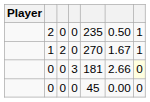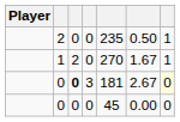 <table class="wikitable sortable" style="text-align:center;">
 <tr>
 <th>Player</th>
 <th></th>
 <th></th>
 <th></th>
 <th></th>
 <th></th>
 <th></th>
 </tr>
 <tr>
 <td style="text-align:left;"></td>
 <td>2</td>
 <td>0</td>
 <td>0</td>
 <td>235</td>
 <td>0.50</td>
 <td>1</td>
 </tr>
 <tr>
 <td style="text-align:left;"></td>
 <td>1</td>
 <td>2</td>
 <td>0</td>
 <td>270</td>
 <td>1.67</td>
 <td>1</td>
 </tr>
 <tr>
 <td style="text-align:left;"></td>
 <td>0</td>
-<td>0</td>
+<td><strong>0</strong></td>
 <td>3</td>
 <td>181</td>
-<td>2.66</td>
+<td>2.67</td>
 <td style="background: lightyellow;">0</td>
 </tr>
 <tr>
 <td style="text-align:left;"></td>
 <td>0</td>
 <td>0</td>
 <td>0</td>
 <td>45</td>
 <td>0.00</td>
 <td>0</td>
 </tr>
 </table>
